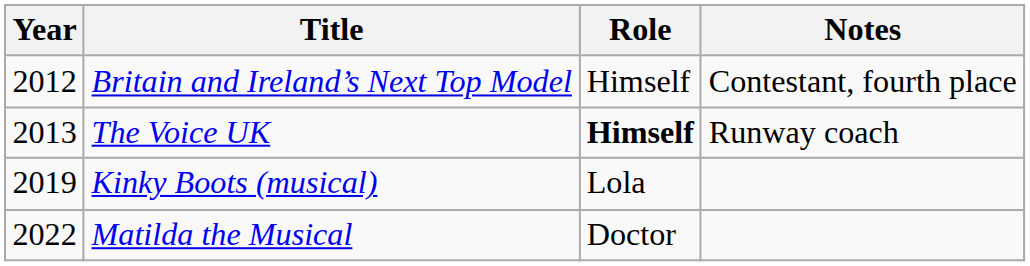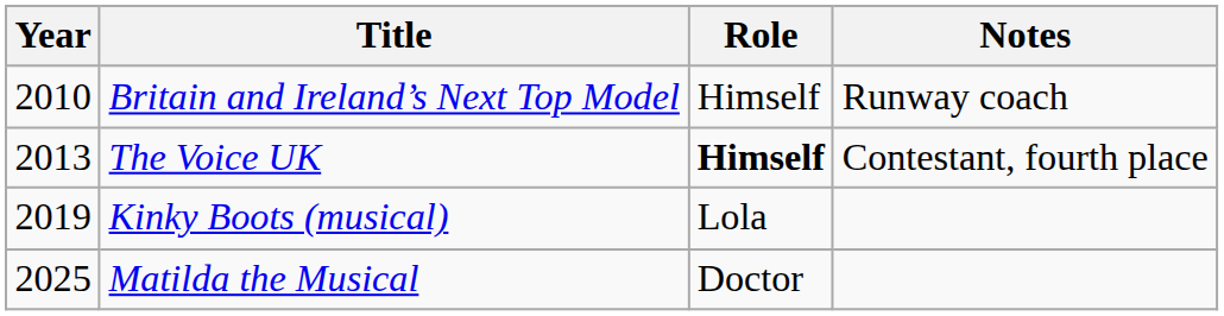 <table class="wikitable">
 <tr>
 <th>Year</th>
 <th>Title</th>
 <th>Role</th>
 <th>Notes</th>
 </tr>
 <tr>
-<td>2012</td>
+<td>2010</td>
 <td><em><a href='#'>Britain and Ireland’s Next Top Model</a></em></td>
 <td>Himself</td>
-<td>Contestant, fourth place</td>
+<td>Runway coach</td>
 </tr>
 <tr>
 <td>2013</td>
 <td><em><a href='#'>The Voice UK</a></em></td>
 <td><strong>Himself</strong></td>
-<td>Runway coach</td>
+<td>Contestant, fourth place</td>
 </tr>
 <tr>
 <td>2019</td>
 <td><em><a href='#'>Kinky Boots (musical)</a></em></td>
 <td>Lola</td>
 <td></td>
 </tr>
 <tr>
-<td>2022</td>
+<td>2025</td>
 <td><em><a href='#'>Matilda the Musical</a></em></td>
 <td>Doctor</td>
 <td></td>
 </tr>
 </table>
